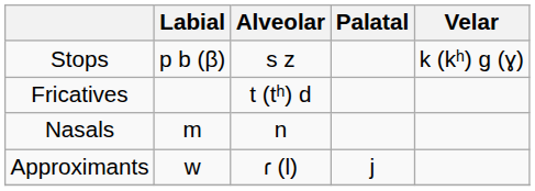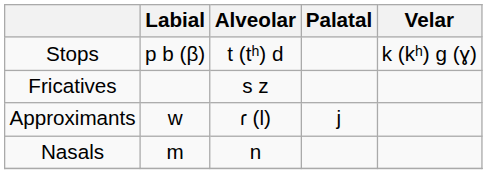 <table class="wikitable IPA" border="1" style="text-align:center">
 <tr>
 <th></th>
 <th>Labial</th>
 <th>Alveolar</th>
 <th>Palatal</th>
 <th>Velar</th>
 </tr>
 <tr>
 <td>Stops</td>
 <td>p b (β)</td>
-<td>s z</td>
+<td>t (tʰ) d</td>
 <td></td>
 <td>k (kʰ) ɡ (ɣ)</td>
 </tr>
 <tr>
 <td>Fricatives</td>
 <td></td>
-<td>t (tʰ) d</td>
-<td></td>
-<td></td>
-</tr>
-<tr>
-<td>Nasals</td>
-<td>m</td>
-<td>n</td>
+<td>s z</td>
 <td></td>
 <td></td>
 </tr>
 <tr>
 <td>Approximants</td>
 <td>w</td>
 <td>ɾ (l)</td>
 <td>j</td>
 <td></td>
 </tr>
 <tr>
+<td>Nasals</td>
+<td>m</td>
+<td>n</td>
+<td></td>
+<td></td>
+</tr>
+<tr>
 </tr>
 </table>
